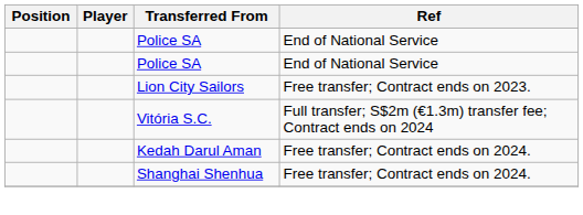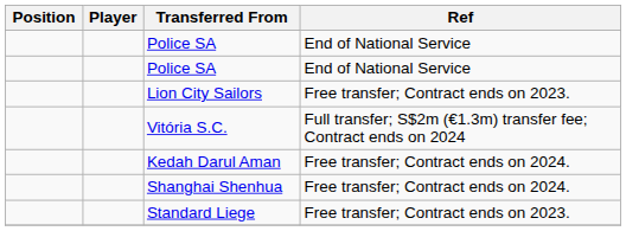 <table class="wikitable sortable" style="width:70%; text-align:center; font-size:100%; text-align:left;">
 <tr>
 <th>Position</th>
 <th>Player</th>
 <th>Transferred From</th>
 <th>Ref</th>
 </tr>
 <tr>
 <td></td>
 <td></td>
 <td> <a href='#'>Police SA</a> </td>
 <td>End of National Service </td>
 </tr>
 <tr>
 <td></td>
 <td></td>
 <td> <a href='#'>Police SA</a> </td>
 <td>End of National Service </td>
 </tr>
 <tr>
 <td></td>
 <td></td>
 <td> <a href='#'>Lion City Sailors</a></td>
 <td>Free transfer; Contract ends on 2023.</td>
 </tr>
 <tr>
 <td></td>
 <td></td>
 <td> <a href='#'>Vitória S.C.</a></td>
 <td>Full transfer; S$2m (€1.3m) transfer fee; <br> Contract ends on 2024 </td>
 </tr>
 <tr>
 <td></td>
 <td></td>
 <td> <a href='#'>Kedah Darul Aman</a></td>
 <td>Free transfer; Contract ends on 2024.</td>
 </tr>
 <tr>
 <td></td>
 <td></td>
 <td> <a href='#'>Shanghai Shenhua</a></td>
 <td>Free transfer; Contract ends on 2024.</td>
 </tr>
 <tr>
+<td></td>
+<td></td>
+<td> <a href='#'>Standard Liege</a></td>
+<td>Free transfer; Contract ends on 2023.</td>
+</tr>
+<tr>
 </tr>
 </table>
